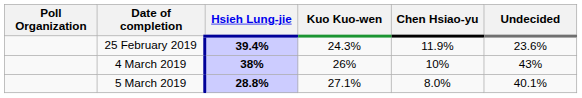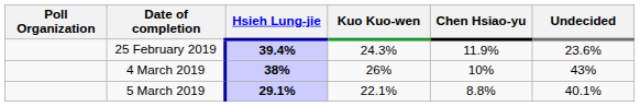 <table class=wikitable style="text-align:center">
 <tr>
 <th style="width:120px;">Poll Organization</th>
 <th style="width:140px;">Date of completion</th>
 <th style="width:120px; border-bottom:4px solid #000099;"> <a href='#'>Hsieh Lung-jie</a></th>
 <th style="width:120px; border-bottom:4px solid #1B9431;">Kuo Kuo-wen</th>
 <th style="width:120px; border-bottom:4px solid #000000;"> Chen Hsiao-yu</th>
 <th style="width:120px; border-bottom:4px solid #707070;"> Undecided</th>
 </tr>
 <tr>
 <td></td>
 <td>25 February 2019</td>
 <td style="border-left:4px solid #000099; background-color:#CCCCFF;"><strong>39.4%</strong></td>
 <td>24.3%</td>
 <td>11.9%</td>
 <td>23.6%</td>
 </tr>
 <tr>
 <td></td>
 <td>4 March 2019</td>
 <td style="border-left:4px solid #000099; background-color:#CCCCFF;"><strong>38%</strong></td>
 <td>26%</td>
 <td>10%</td>
 <td>43%</td>
 </tr>
 <tr>
 <td></td>
 <td>5 March 2019</td>
-<td style="border-left:4px solid #000099; background-color:#CCCCFF;"><strong>28.8%</strong></td>
-<td>27.1%</td>
-<td>8.0%</td>
+<td style="border-left:4px solid #000099; background-color:#CCCCFF;"><strong>29.1%</strong></td>
+<td>22.1%</td>
+<td>8.8%</td>
 <td>40.1%</td>
 </tr>
 </table>
